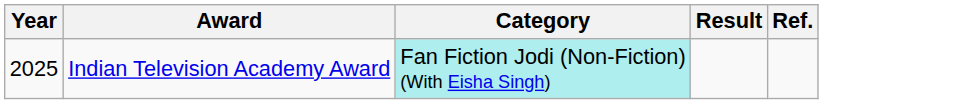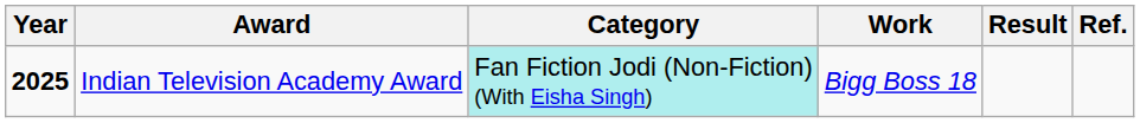 <table class="wikitable">
 <tr>
 <th>Year</th>
 <th>Award</th>
 <th>Category</th>
+<th>Work</th>
 <th>Result</th>
 <th>Ref.</th>
 </tr>
 <tr>
-<td>2025</td>
+<td><strong>2025</strong></td>
 <td><a href='#'>Indian Television Academy Award</a></td>
 <td style="background: paleturquoise;">Fan Fiction Jodi (Non-Fiction)<br><small>(With <a href='#'>Eisha Singh</a>)</small></td>
+<td><a href='#'><em>Bigg Boss 18</em></a></td>
 <td></td>
 <td></td>
 </tr>
 </table>
